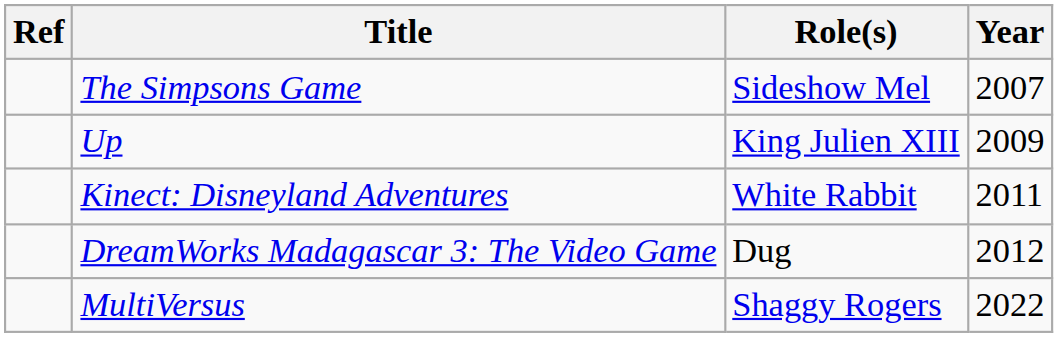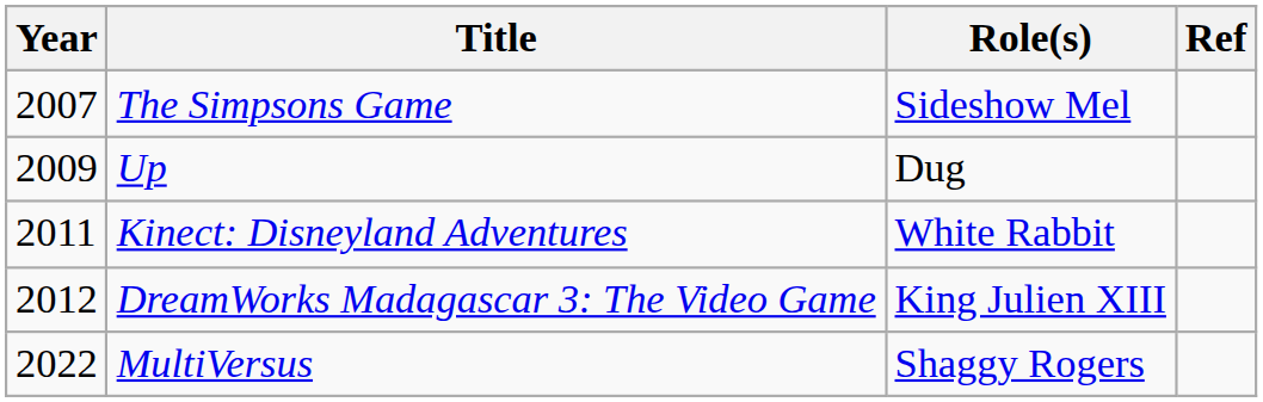 <table class="wikitable plainrowheaders sortable">
 <tr>
-<th scope="col" class="unsortable">Ref</th>
+<th scope="col">Year</th>
 <th scope="col">Title</th>
 <th scope="col">Role(s)</th>
-<th scope="col">Year</th>
+<th scope="col" class="unsortable">Ref</th>
 </tr>
 <tr>
-<td></td>
+<td>2007</td>
 <td><em><a href='#'>The Simpsons Game</a></em></td>
 <td><a href='#'>Sideshow Mel</a></td>
-<td>2007</td>
+<td></td>
 </tr>
 <tr>
+<td>2009</td>
+<td><em><a href='#'>Up</a></em></td>
+<td>Dug</td>
 <td></td>
-<td><em><a href='#'>Up</a></em></td>
-<td><a href='#'>King Julien XIII</a></td>
-<td>2009</td>
 </tr>
 <tr>
-<td></td>
+<td>2011</td>
 <td><em><a href='#'>Kinect: Disneyland Adventures</a></em></td>
 <td><a href='#'>White Rabbit</a></td>
-<td>2011</td>
+<td></td>
 </tr>
 <tr>
+<td>2012</td>
+<td><em><a href='#'>DreamWorks Madagascar 3: The Video Game</a></em></td>
+<td><a href='#'>King Julien XIII</a></td>
 <td></td>
-<td><em><a href='#'>DreamWorks Madagascar 3: The Video Game</a></em></td>
-<td>Dug</td>
-<td>2012</td>
 </tr>
 <tr>
-<td></td>
+<td>2022</td>
 <td><em><a href='#'>MultiVersus</a></em></td>
 <td><a href='#'>Shaggy Rogers</a></td>
-<td>2022</td>
+<td></td>
 </tr>
 </table>
